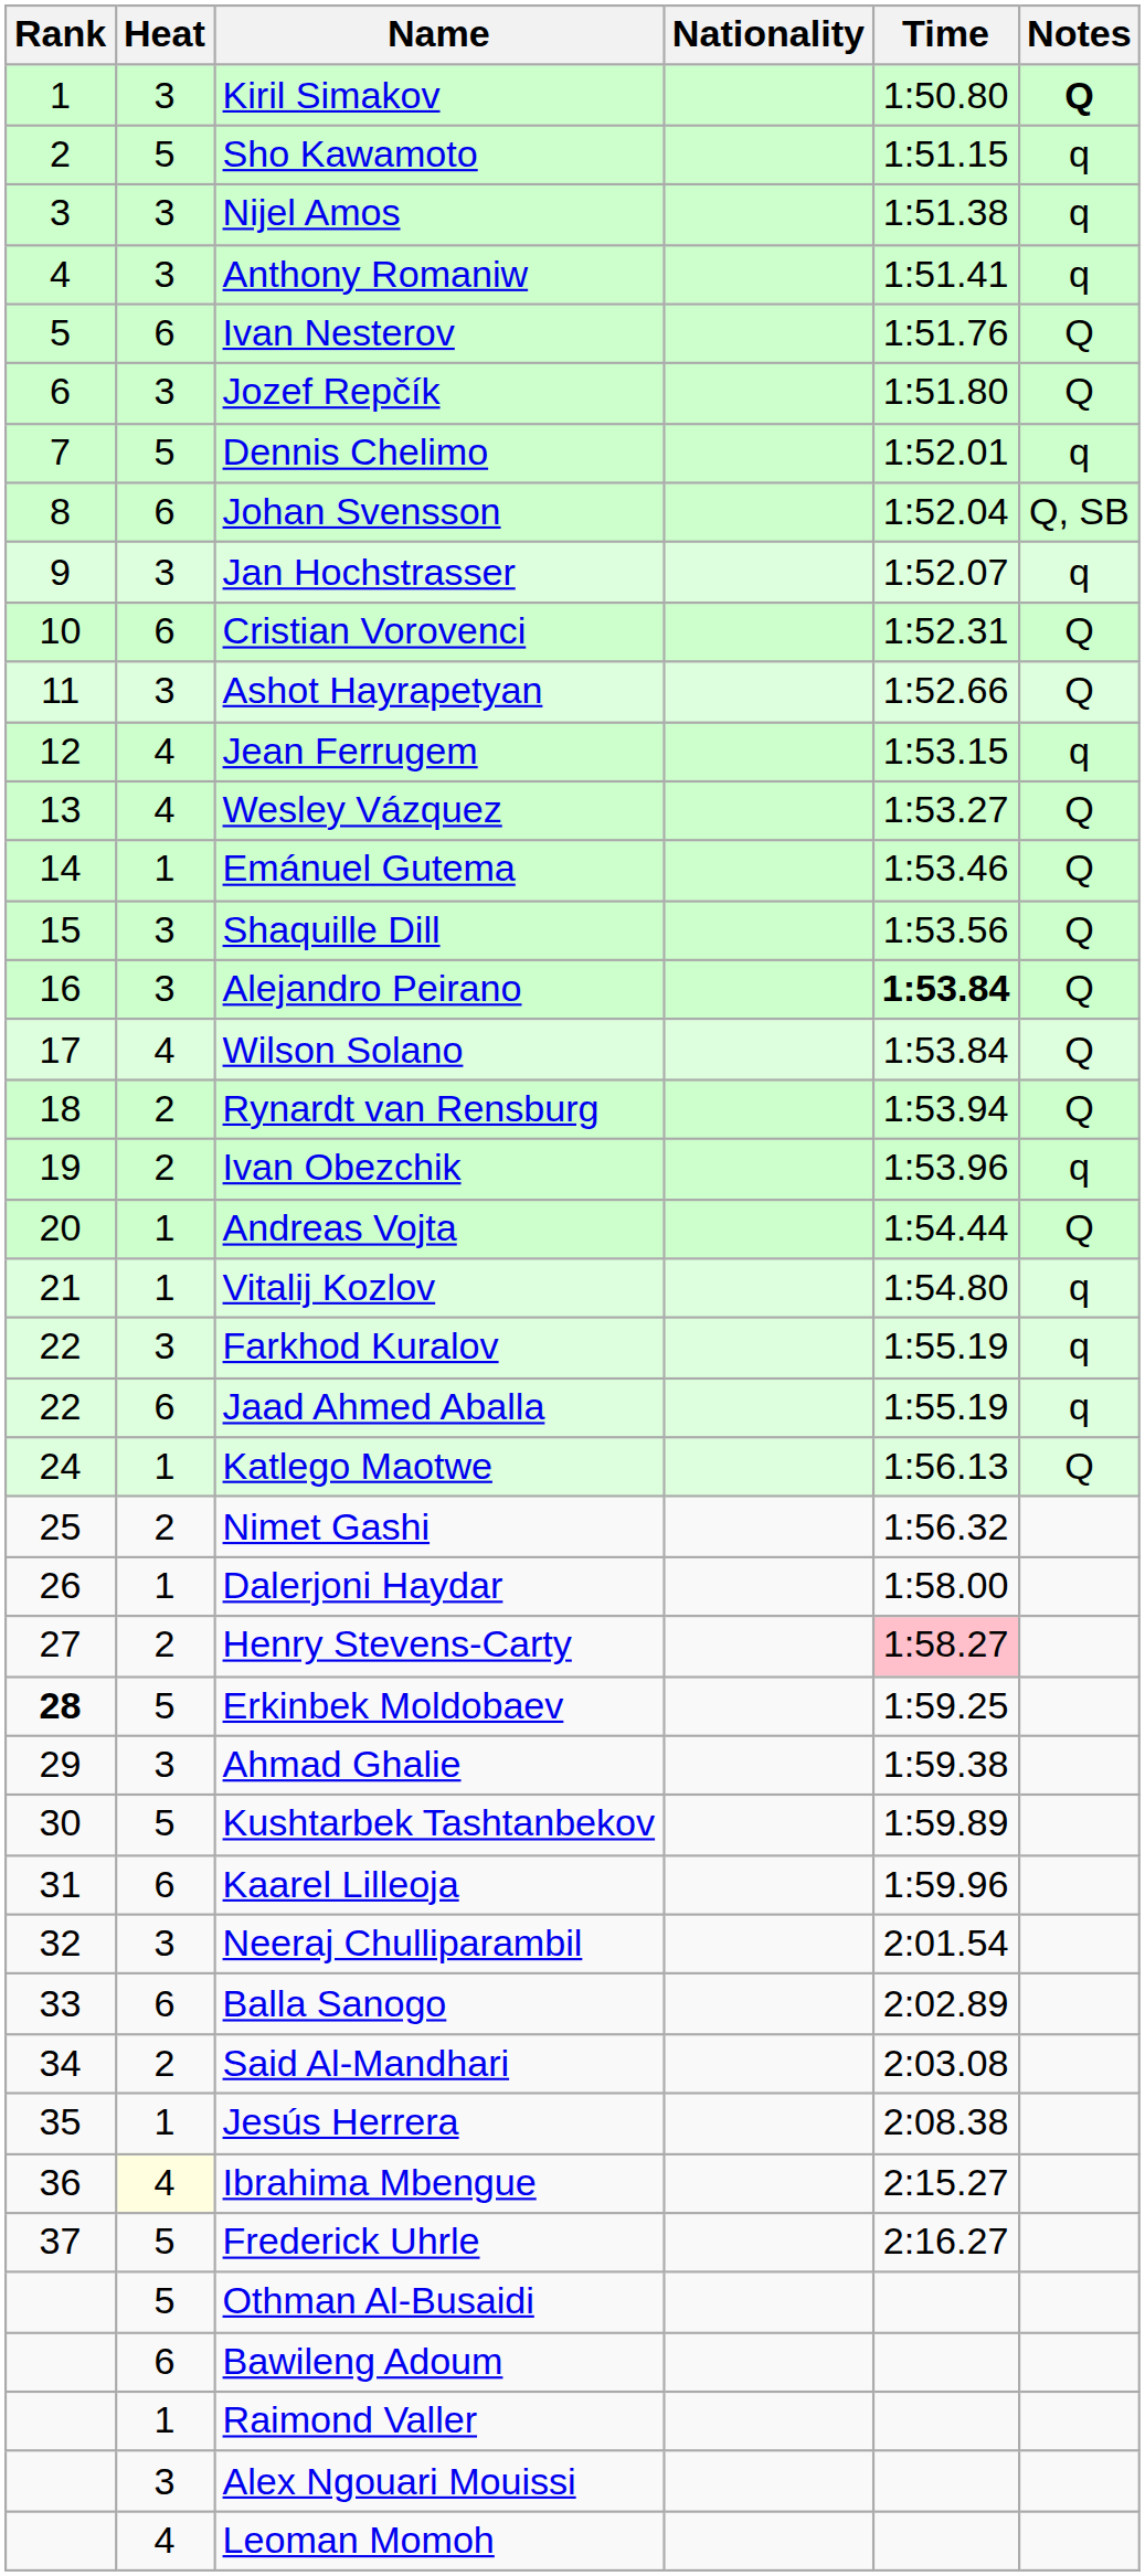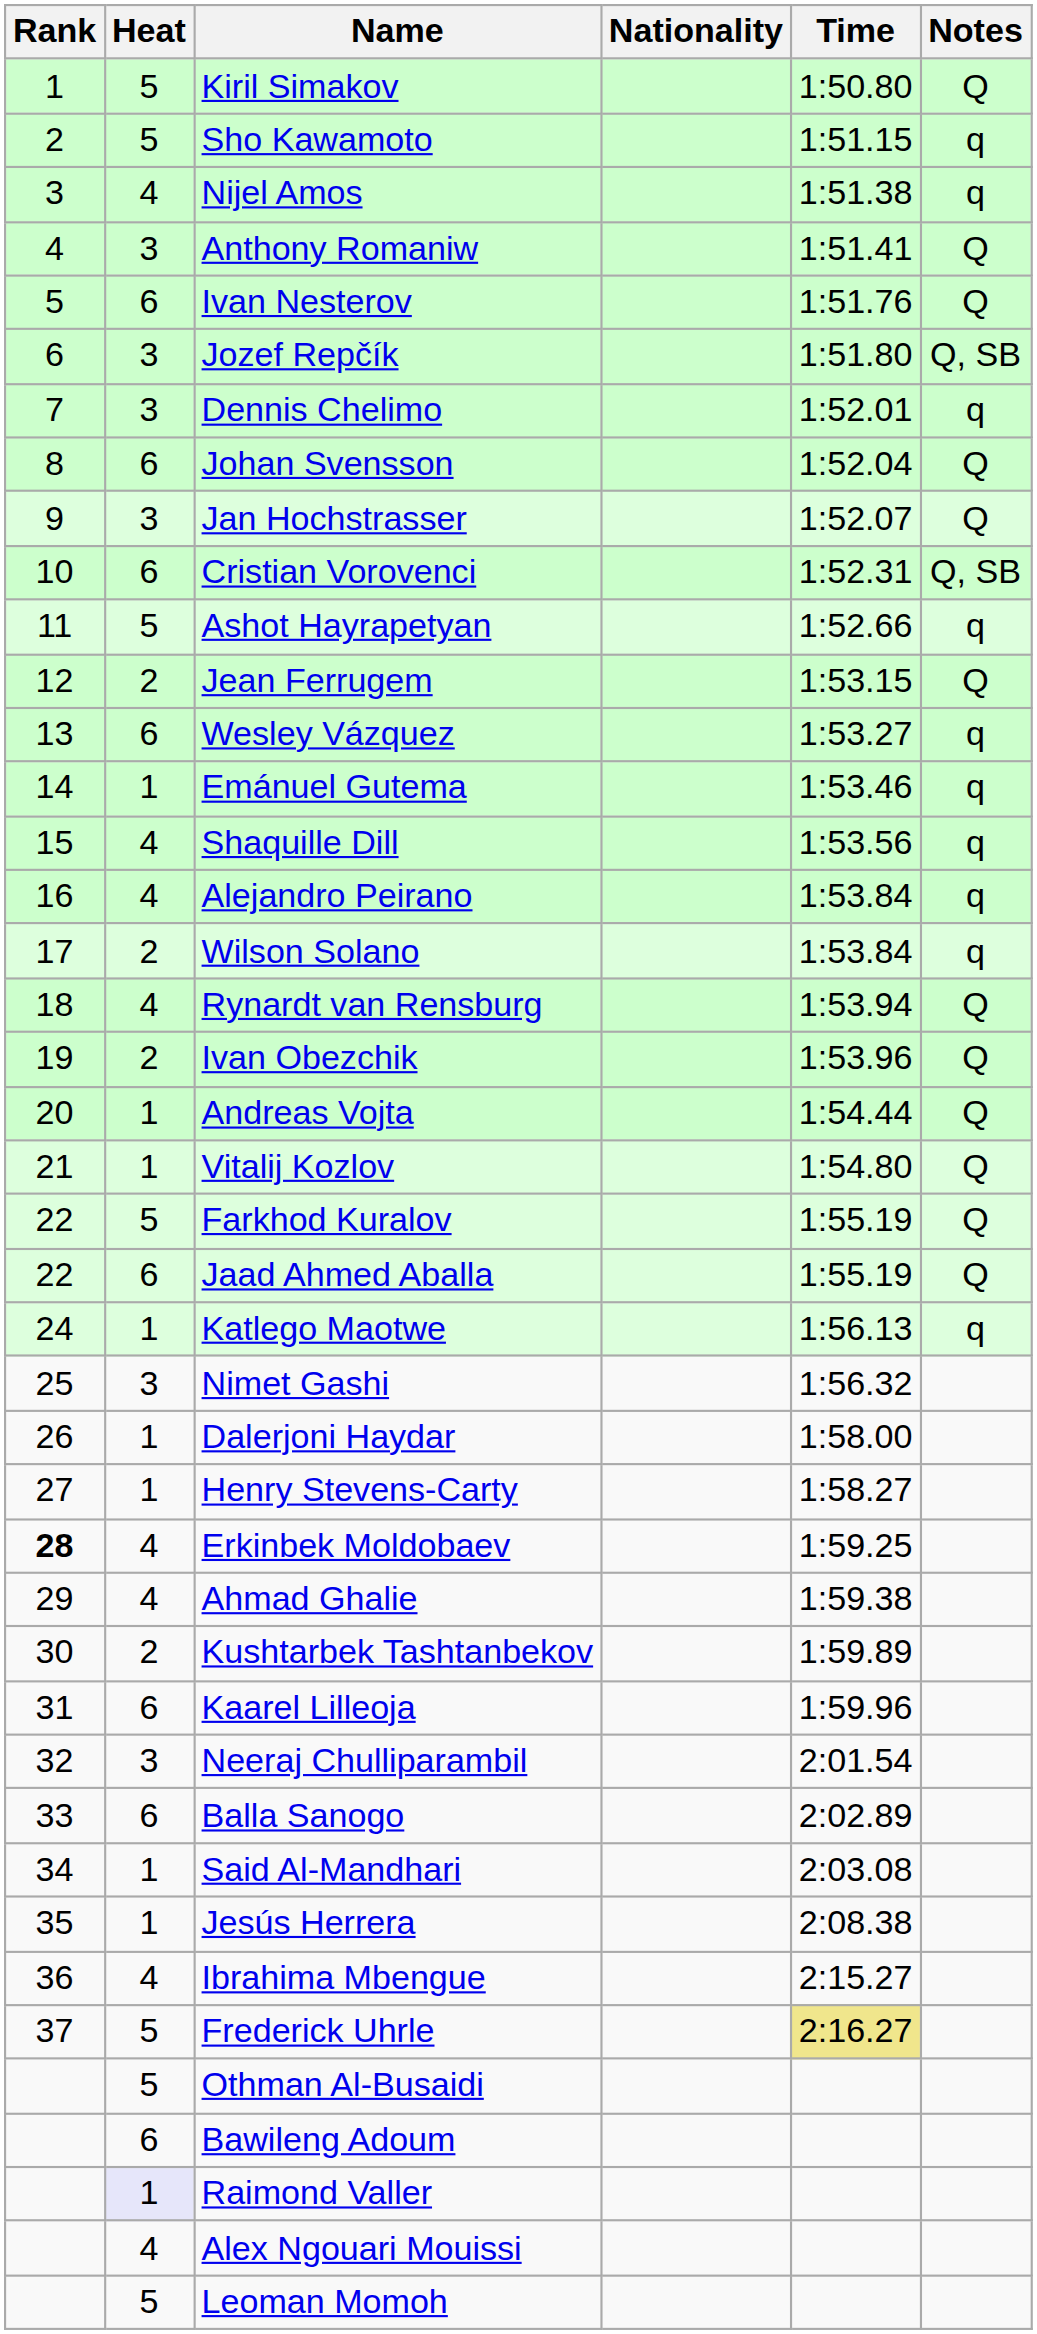 <table class="wikitable sortable" style="text-align:center">
 <tr>
 <th>Rank</th>
 <th>Heat</th>
 <th>Name</th>
 <th>Nationality</th>
 <th>Time</th>
 <th>Notes</th>
 </tr>
 <tr bgcolor=ccffcc>
 <td>1</td>
-<td>3</td>
+<td>5</td>
 <td align=left><a href='#'>Kiril Simakov</a></td>
 <td align=left></td>
 <td>1:50.80</td>
-<td><strong>Q</strong></td>
+<td>Q</td>
 </tr>
 <tr bgcolor=ccffcc>
 <td>2</td>
 <td>5</td>
 <td align=left><a href='#'>Sho Kawamoto</a></td>
 <td align=left></td>
 <td>1:51.15</td>
 <td>q</td>
 </tr>
 <tr bgcolor=ccffcc>
 <td>3</td>
-<td>3</td>
+<td>4</td>
 <td align=left><a href='#'>Nijel Amos</a></td>
 <td align=left></td>
 <td>1:51.38</td>
 <td>q</td>
 </tr>
 <tr bgcolor=ccffcc>
 <td>4</td>
 <td>3</td>
 <td align=left><a href='#'>Anthony Romaniw</a></td>
 <td align=left></td>
 <td>1:51.41</td>
-<td>q</td>
+<td>Q</td>
 </tr>
 <tr bgcolor=ccffcc>
 <td>5</td>
 <td>6</td>
 <td align=left><a href='#'>Ivan Nesterov</a></td>
 <td align=left></td>
 <td>1:51.76</td>
 <td>Q</td>
 </tr>
 <tr bgcolor=ccffcc>
 <td>6</td>
 <td>3</td>
 <td align=left><a href='#'>Jozef Repčík</a></td>
 <td align=left></td>
 <td>1:51.80</td>
-<td>Q</td>
+<td>Q, SB</td>
 </tr>
 <tr bgcolor=ccffcc>
 <td>7</td>
-<td>5</td>
+<td>3</td>
 <td align=left><a href='#'>Dennis Chelimo</a></td>
 <td align=left></td>
 <td>1:52.01</td>
 <td>q</td>
 </tr>
 <tr bgcolor=ccffcc>
 <td>8</td>
 <td>6</td>
 <td align=left><a href='#'>Johan Svensson</a></td>
 <td align=left></td>
 <td>1:52.04</td>
-<td>Q, SB</td>
+<td>Q</td>
 </tr>
 <tr bgcolor=ddffdd>
 <td>9</td>
 <td>3</td>
 <td align=left><a href='#'>Jan Hochstrasser</a></td>
 <td align=left></td>
 <td>1:52.07</td>
-<td>q</td>
+<td>Q</td>
 </tr>
 <tr bgcolor=ccffcc>
 <td>10</td>
 <td>6</td>
 <td align=left><a href='#'>Cristian Vorovenci</a></td>
 <td align=left></td>
 <td>1:52.31</td>
-<td>Q</td>
+<td>Q, SB</td>
 </tr>
 <tr bgcolor=ddffdd>
 <td>11</td>
-<td>3</td>
+<td>5</td>
 <td align=left><a href='#'>Ashot Hayrapetyan</a></td>
 <td align=left></td>
 <td>1:52.66</td>
+<td>q</td>
+</tr>
+<tr bgcolor=ccffcc>
+<td>12</td>
+<td>2</td>
+<td align=left><a href='#'>Jean Ferrugem</a></td>
+<td align=left></td>
+<td>1:53.15</td>
 <td>Q</td>
 </tr>
 <tr bgcolor=ccffcc>
-<td>12</td>
-<td>4</td>
-<td align=left><a href='#'>Jean Ferrugem</a></td>
-<td align=left></td>
-<td>1:53.15</td>
-<td>q</td>
-</tr>
-<tr bgcolor=ccffcc>
 <td>13</td>
-<td>4</td>
+<td>6</td>
 <td align=left><a href='#'>Wesley Vázquez</a></td>
 <td align=left></td>
 <td>1:53.27</td>
-<td>Q</td>
+<td>q</td>
 </tr>
 <tr bgcolor=ccffcc>
 <td>14</td>
 <td>1</td>
 <td align=left><a href='#'>Emánuel Gutema</a></td>
 <td align=left></td>
 <td>1:53.46</td>
-<td>Q</td>
+<td>q</td>
 </tr>
 <tr bgcolor=ccffcc>
 <td>15</td>
-<td>3</td>
+<td>4</td>
 <td align=left><a href='#'>Shaquille Dill</a></td>
 <td align=left></td>
 <td>1:53.56</td>
-<td>Q</td>
+<td>q</td>
 </tr>
 <tr bgcolor=ccffcc>
 <td>16</td>
-<td>3</td>
+<td>4</td>
 <td align=left><a href='#'>Alejandro Peirano</a></td>
 <td align=left></td>
-<td><strong>1:53.84</strong></td>
-<td>Q</td>
+<td>1:53.84</td>
+<td>q</td>
 </tr>
 <tr bgcolor=ddffdd>
 <td>17</td>
-<td>4</td>
+<td>2</td>
 <td align=left><a href='#'>Wilson Solano</a></td>
 <td align=left></td>
 <td>1:53.84</td>
-<td>Q</td>
+<td>q</td>
 </tr>
 <tr bgcolor=ccffcc>
 <td>18</td>
-<td>2</td>
+<td>4</td>
 <td align=left><a href='#'>Rynardt van Rensburg</a></td>
 <td align=left></td>
 <td>1:53.94</td>
 <td>Q</td>
 </tr>
 <tr bgcolor=ccffcc>
 <td>19</td>
 <td>2</td>
 <td align=left><a href='#'>Ivan Obezchik</a></td>
 <td align=left></td>
 <td>1:53.96</td>
-<td>q</td>
+<td>Q</td>
 </tr>
 <tr bgcolor=ccffcc>
 <td>20</td>
 <td>1</td>
 <td align=left><a href='#'>Andreas Vojta</a></td>
 <td align=left></td>
 <td>1:54.44</td>
 <td>Q</td>
 </tr>
 <tr bgcolor=ddffdd>
 <td>21</td>
 <td>1</td>
 <td align=left><a href='#'>Vitalij Kozlov</a></td>
 <td align=left></td>
 <td>1:54.80</td>
-<td>q</td>
+<td>Q</td>
 </tr>
 <tr bgcolor=ddffdd>
 <td>22</td>
-<td>3</td>
+<td>5</td>
 <td align=left><a href='#'>Farkhod Kuralov</a></td>
 <td align=left></td>
 <td>1:55.19</td>
-<td>q</td>
+<td>Q</td>
 </tr>
 <tr bgcolor=ddffdd>
 <td>22</td>
 <td>6</td>
 <td align=left><a href='#'>Jaad Ahmed Aballa</a></td>
 <td align=left></td>
 <td>1:55.19</td>
-<td>q</td>
+<td>Q</td>
 </tr>
 <tr bgcolor=ddffdd>
 <td>24</td>
 <td>1</td>
 <td align=left><a href='#'>Katlego Maotwe</a></td>
 <td align=left></td>
 <td>1:56.13</td>
-<td>Q</td>
+<td>q</td>
 </tr>
 <tr>
 <td>25</td>
-<td>2</td>
+<td>3</td>
 <td align=left><a href='#'>Nimet Gashi</a></td>
 <td align=left></td>
 <td>1:56.32</td>
 <td></td>
 </tr>
 <tr>
 <td>26</td>
 <td>1</td>
 <td align=left><a href='#'>Dalerjoni Haydar</a></td>
 <td align=left></td>
 <td>1:58.00</td>
 <td></td>
 </tr>
 <tr>
 <td>27</td>
-<td>2</td>
+<td>1</td>
 <td align=left><a href='#'>Henry Stevens-Carty</a></td>
 <td align=left></td>
-<td style="background: pink;">1:58.27</td>
+<td>1:58.27</td>
 <td></td>
 </tr>
 <tr>
 <td><strong>28</strong></td>
-<td>5</td>
+<td>4</td>
 <td align=left><a href='#'>Erkinbek Moldobaev</a></td>
 <td align=left></td>
 <td>1:59.25</td>
 <td></td>
 </tr>
 <tr>
 <td>29</td>
-<td>3</td>
+<td>4</td>
 <td align=left><a href='#'>Ahmad Ghalie</a></td>
 <td align=left></td>
 <td>1:59.38</td>
 <td></td>
 </tr>
 <tr>
 <td>30</td>
-<td>5</td>
+<td>2</td>
 <td align=left><a href='#'>Kushtarbek Tashtanbekov</a></td>
 <td align=left></td>
 <td>1:59.89</td>
 <td></td>
 </tr>
 <tr>
 <td>31</td>
 <td>6</td>
 <td align=left><a href='#'>Kaarel Lilleoja</a></td>
 <td align=left></td>
 <td>1:59.96</td>
 <td></td>
 </tr>
 <tr>
 <td>32</td>
 <td>3</td>
 <td align=left><a href='#'>Neeraj Chulliparambil</a></td>
 <td align=left></td>
 <td>2:01.54</td>
 <td></td>
 </tr>
 <tr>
 <td>33</td>
 <td>6</td>
 <td align=left><a href='#'>Balla Sanogo</a></td>
 <td align=left></td>
 <td>2:02.89</td>
 <td></td>
 </tr>
 <tr>
 <td>34</td>
-<td>2</td>
+<td>1</td>
 <td align=left><a href='#'>Said Al-Mandhari</a></td>
 <td align=left></td>
 <td>2:03.08</td>
 <td></td>
 </tr>
 <tr>
 <td>35</td>
 <td>1</td>
 <td align=left><a href='#'>Jesús Herrera</a></td>
 <td align=left></td>
 <td>2:08.38</td>
 <td></td>
 </tr>
 <tr>
 <td>36</td>
-<td style="background: lightyellow;">4</td>
+<td>4</td>
 <td align=left><a href='#'>Ibrahima Mbengue</a></td>
 <td align=left></td>
 <td>2:15.27</td>
 <td></td>
 </tr>
 <tr>
 <td>37</td>
 <td>5</td>
 <td align=left><a href='#'>Frederick Uhrle</a></td>
 <td align=left></td>
-<td>2:16.27</td>
+<td style="background: khaki;">2:16.27</td>
 <td></td>
 </tr>
 <tr>
 <td></td>
 <td>5</td>
 <td align=left><a href='#'>Othman Al-Busaidi</a></td>
 <td align=left></td>
 <td></td>
 <td></td>
 </tr>
 <tr>
 <td></td>
 <td>6</td>
 <td align=left><a href='#'>Bawileng Adoum</a></td>
 <td align=left></td>
 <td></td>
 <td></td>
 </tr>
 <tr>
 <td></td>
-<td>1</td>
+<td style="background: lavender;">1</td>
 <td align=left><a href='#'>Raimond Valler</a></td>
 <td align=left></td>
 <td></td>
 <td></td>
 </tr>
 <tr>
 <td></td>
-<td>3</td>
+<td>4</td>
 <td align=left><a href='#'>Alex Ngouari Mouissi</a></td>
 <td align=left></td>
 <td></td>
 <td></td>
 </tr>
 <tr>
 <td></td>
-<td>4</td>
+<td>5</td>
 <td align=left><a href='#'>Leoman Momoh</a></td>
 <td align=left></td>
 <td></td>
 <td></td>
 </tr>
 </table>
